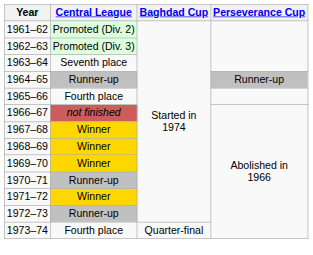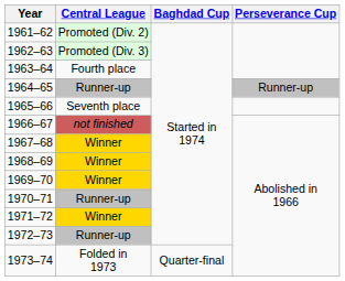 <table class="wikitable collapsible " style="text-align: center;">
 <tr>
 <th>Year</th>
 <th><a href='#'>Central League</a></th>
 <th><a href='#'>Baghdad Cup</a></th>
 <th><a href='#'>Perseverance Cup</a></th>
 </tr>
 <tr>
 <td>1961–62</td>
 <td bgcolor="#dfd">Promoted (Div. 2)</td>
 <td rowspan=12>Started in<br>1974</td>
 <td rowspan=3></td>
 </tr>
 <tr>
 <td>1962–63</td>
 <td bgcolor="#dfd">Promoted (Div. 3)</td>
 </tr>
 <tr>
 <td>1963–64</td>
-<td>Seventh place</td>
+<td>Fourth place</td>
 </tr>
 <tr>
 <td>1964–65</td>
 <td bgcolor=silver>Runner-up</td>
 <td bgcolor=silver>Runner-up</td>
 </tr>
 <tr>
 <td>1965–66</td>
-<td>Fourth place</td>
+<td>Seventh place</td>
 <td></td>
 </tr>
 <tr>
 <td>1966–67</td>
 <td bgcolor="#cd5c5c"><em>not finished</em></td>
 <td rowspan=8>Abolished in<br>1966</td>
 </tr>
 <tr>
 <td>1967–68</td>
 <td bgcolor=gold>Winner</td>
 </tr>
 <tr>
 <td>1968–69</td>
 <td bgcolor=gold>Winner</td>
 </tr>
 <tr>
 <td>1969–70</td>
 <td bgcolor=gold>Winner</td>
 </tr>
 <tr>
 <td>1970–71</td>
 <td bgcolor=silver>Runner-up</td>
 </tr>
 <tr>
 <td>1971–72</td>
 <td bgcolor=gold>Winner</td>
 </tr>
 <tr>
 <td>1972–73</td>
 <td bgcolor=silver>Runner-up</td>
 </tr>
 <tr>
 <td>1973–74</td>
-<td>Fourth place</td>
+<td>Folded in<br>1973</td>
 <td>Quarter-final</td>
 </tr>
 </table>
